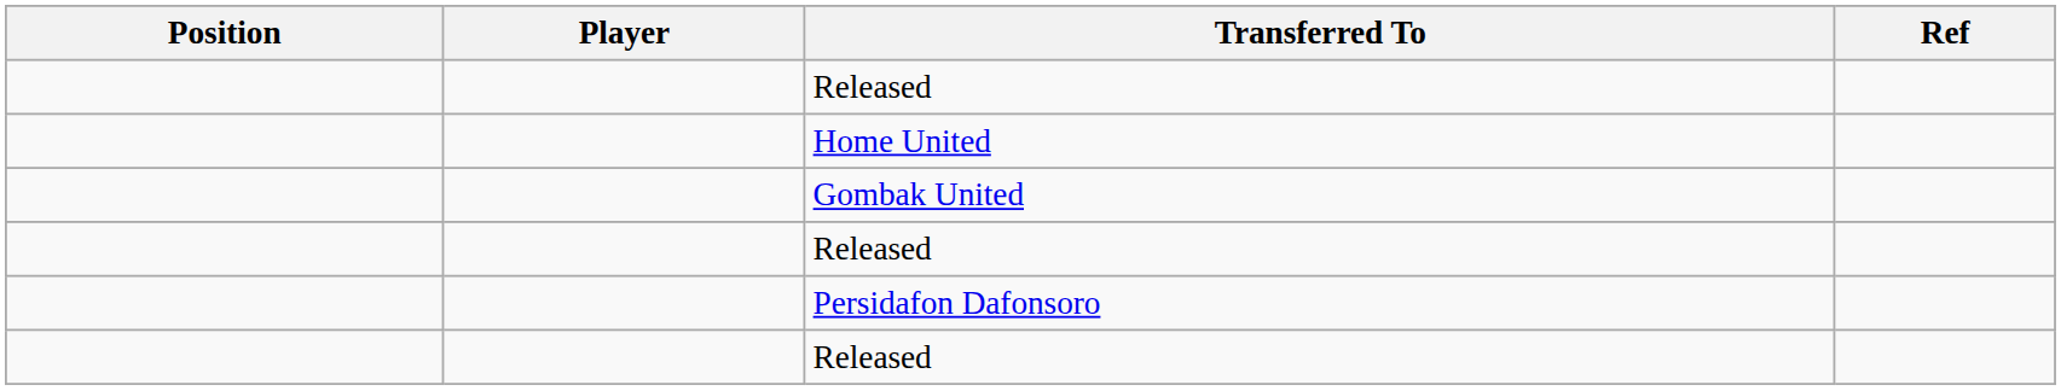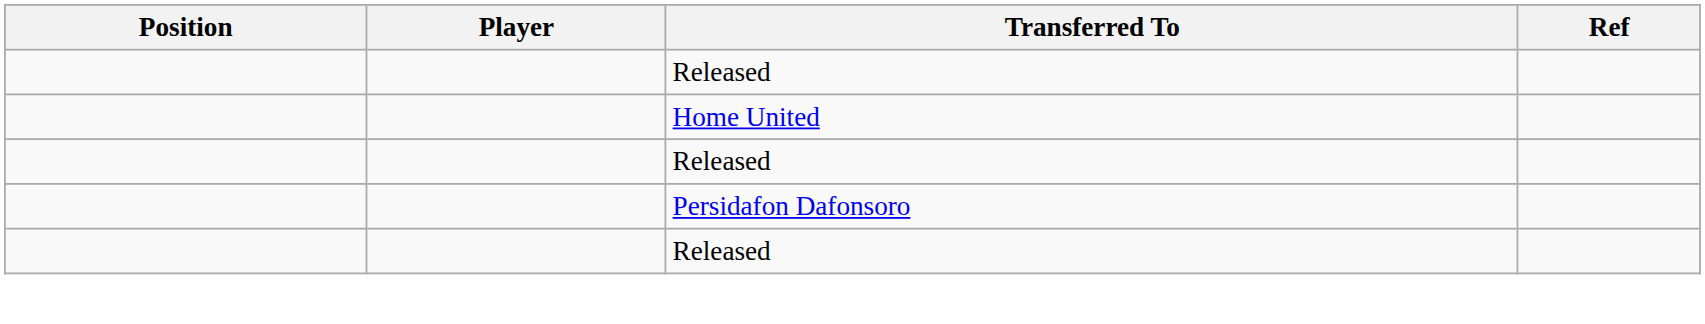 <table class="wikitable sortable" style="width:75%; text-align:center; font-size:95%; text-align:left;">
 <tr>
 <th><strong>Position</strong></th>
 <th><strong>Player</strong></th>
 <th><strong>Transferred To</strong></th>
 <th><strong>Ref</strong></th>
 </tr>
 <tr>
 <td></td>
 <td></td>
 <td>Released</td>
 <td></td>
 </tr>
 <tr>
 <td></td>
 <td></td>
 <td> <a href='#'>Home United</a></td>
 <td></td>
 </tr>
 <tr>
 <td></td>
 <td></td>
-<td> <a href='#'>Gombak United</a></td>
-<td></td>
-</tr>
-<tr>
-<td></td>
-<td></td>
 <td>Released</td>
 <td></td>
 </tr>
 <tr>
 <td></td>
 <td></td>
 <td> <a href='#'>Persidafon Dafonsoro</a></td>
 <td></td>
 </tr>
 <tr>
 <td></td>
 <td></td>
 <td>Released</td>
 <td></td>
 </tr>
 </table>
